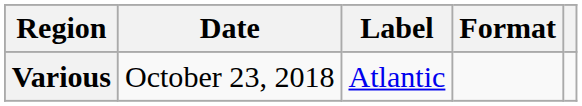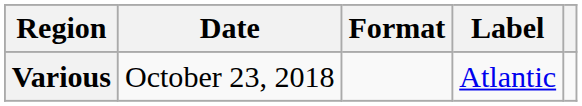 <table class="wikitable plainrowheaders">
 <tr>
 <th scope="col">Region</th>
 <th scope="col">Date</th>
+<th scope="col">Format</th>
 <th scope="col">Label</th>
-<th scope="col">Format</th>
 <th scope="col"></th>
 </tr>
 <tr>
 <th scope="row">Various</th>
 <td>October 23, 2018</td>
+<td></td>
 <td><a href='#'>Atlantic</a></td>
-<td></td>
 <td></td>
 </tr>
 </table>
